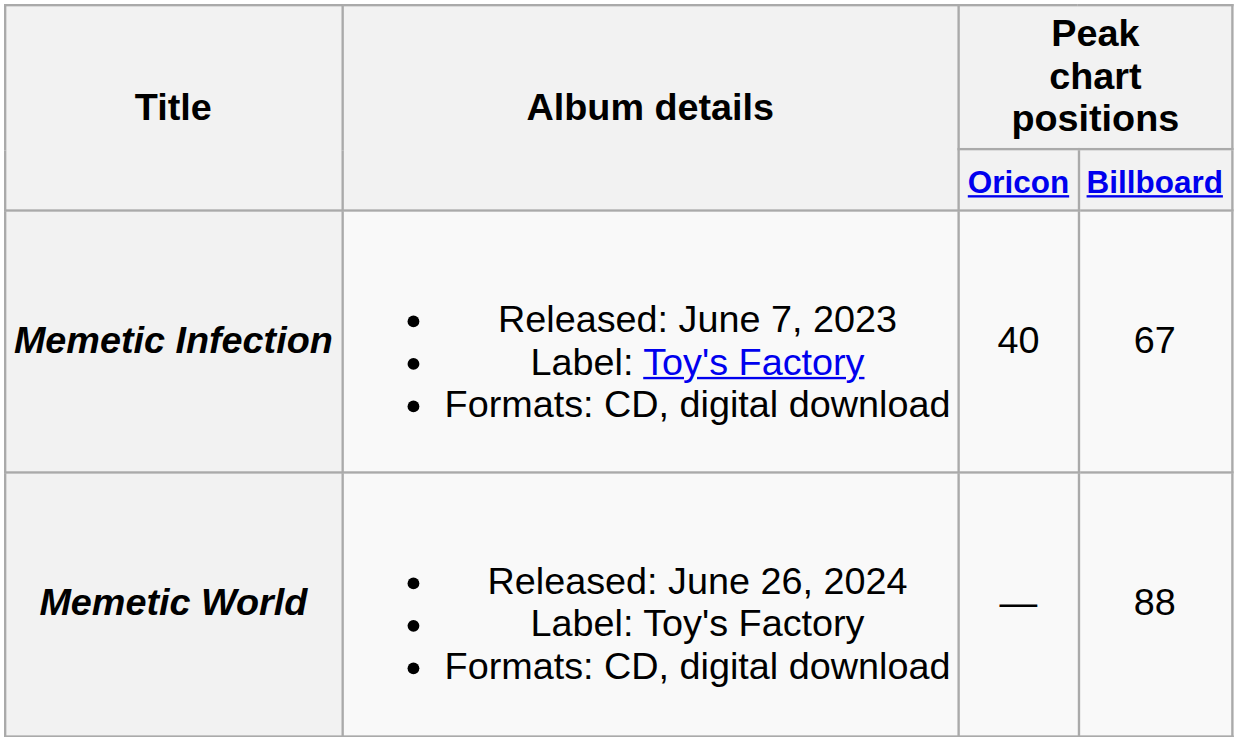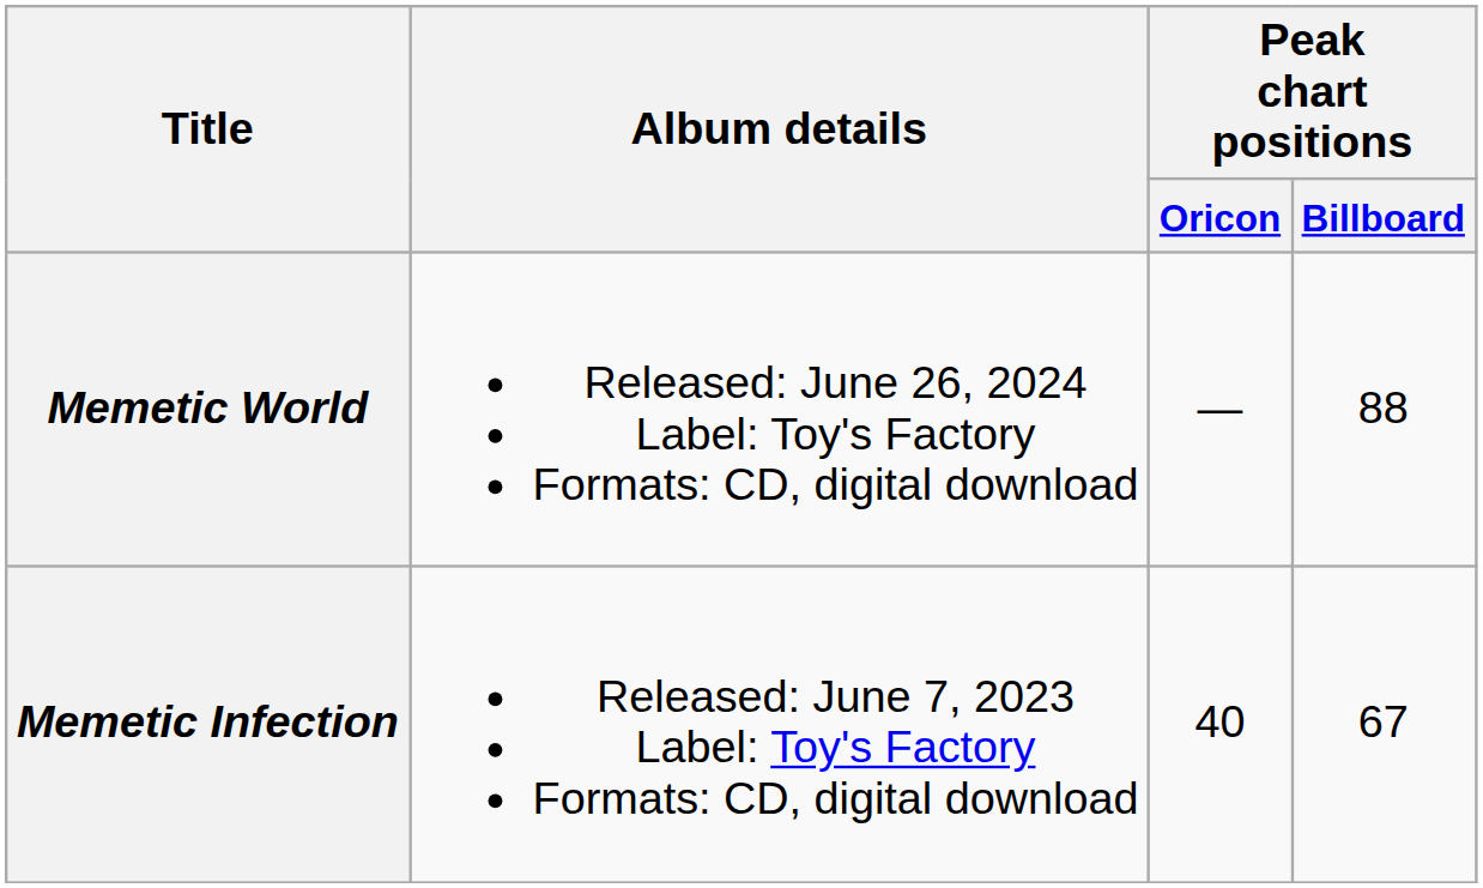 <table class="wikitable plainrowheaders" style="text-align:center;">
 <tr>
 <th scope="col" rowspan="2">Title</th>
 <th scope="col" rowspan="2">Album details</th>
 <th scope="col" colspan="2">Peak <br> chart <br> positions</th>
 </tr>
 <tr>
 <th scope="col" colspan="1"><small><a href='#'>Oricon</a></small></th>
 <th scope="col" colspan="1"><small><a href='#'>Billboard</a></small></th>
 </tr>
 <tr>
+<th scope="row"><em>Memetic World</em></th>
+<td><br><ul><li>Released: June 26, 2024</li><li>Label: Toy's Factory</li><li>Formats: CD, digital download</li></ul></td>
+<td>—</td>
+<td>88</td>
+</tr>
+<tr>
 <th scope="row"><em>Memetic Infection</em></th>
 <td><br><ul><li>Released: June 7, 2023</li><li>Label: <a href='#'>Toy's Factory</a></li><li>Formats: CD, digital download</li></ul></td>
 <td>40</td>
 <td>67</td>
 </tr>
 <tr>
-<th scope="row"><em>Memetic World</em></th>
-<td><br><ul><li>Released: June 26, 2024</li><li>Label: Toy's Factory</li><li>Formats: CD, digital download</li></ul></td>
-<td>—</td>
-<td>88</td>
-</tr>
-<tr>
 </tr>
 </table>
